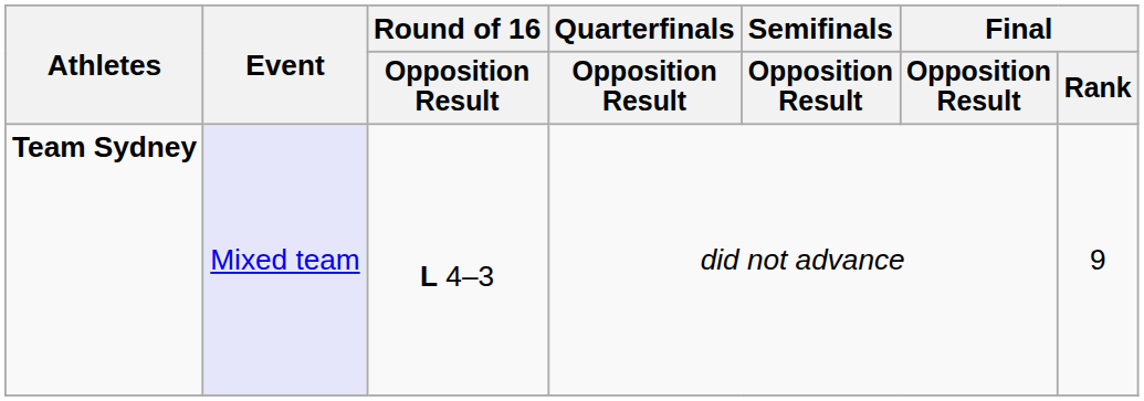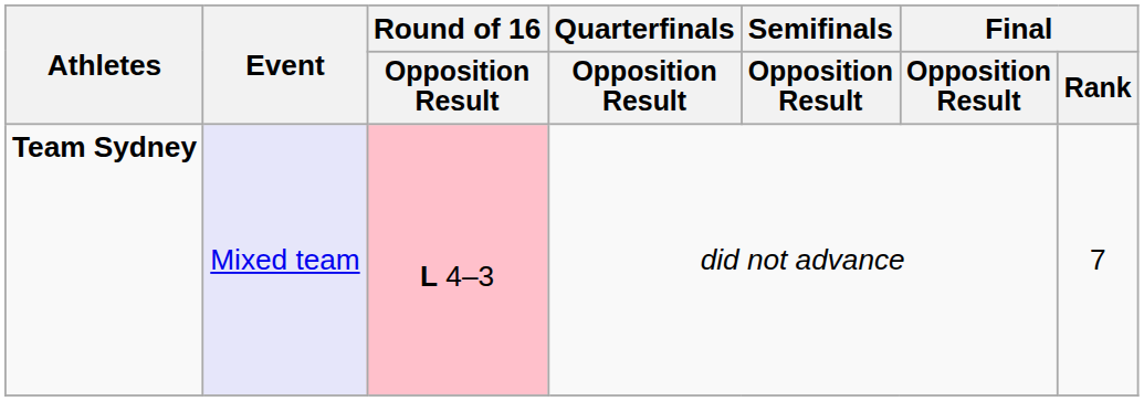 <table class="wikitable" style="font-size:90%">
 <tr>
 <th rowspan=2>Athletes</th>
 <th rowspan=2>Event</th>
 <th>Round of 16</th>
 <th>Quarterfinals</th>
 <th>Semifinals</th>
 <th colspan=2>Final</th>
 </tr>
 <tr style="font-size:95%">
 <th>Opposition<br>Result</th>
 <th>Opposition<br>Result</th>
 <th>Opposition<br>Result</th>
 <th>Opposition<br>Result</th>
 <th>Rank</th>
 </tr>
 <tr align=center>
 <td align=left><strong>Team Sydney</strong><br><br><br><br><br><br><br><br></td>
 <td align=left style="background: lavender;"><a href='#'>Mixed team</a></td>
-<td><br><strong>L</strong> 4–3</td>
+<td style="background: pink;"><br><strong>L</strong> 4–3</td>
 <td colspan=3><em>did not advance</em></td>
-<td>9</td>
+<td>7</td>
 </tr>
 </table>
